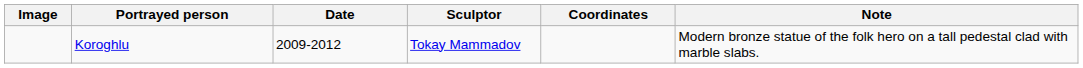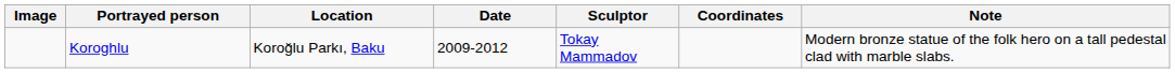 <table class="wikitable sortable"  style="width:100%;">
 <tr>
 <th width="5%" align="left" class="unsortable">Image</th>
 <th width="15%" align="left">Portrayed person</th>
+<th width="15%" align="left">Location</th>
 <th width="10%" align="left">Date</th>
 <th width="10%" align="left">Sculptor</th>
 <th width="10%" align="left">Coordinates</th>
 <th width="30%" align="left">Note</th>
 </tr>
 <tr>
 <td></td>
 <td><a href='#'>Koroghlu</a></td>
+<td>Koroğlu Parkı, <a href='#'>Baku</a></td>
 <td>2009-2012</td>
 <td><a href='#'>Tokay Mammadov</a></td>
 <td></td>
 <td>Modern bronze statue of the folk hero on a tall pedestal clad with marble slabs.</td>
 </tr>
 </table>
